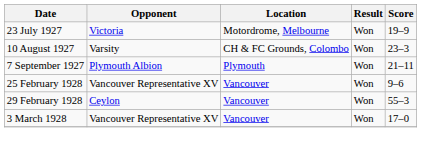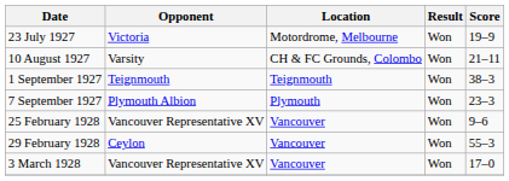 <table class="wikitable" style="font-size: 95%;">
 <tr>
 <th>Date</th>
 <th>Opponent</th>
 <th>Location</th>
 <th>Result</th>
 <th>Score</th>
 </tr>
 <tr>
 <td>23 July 1927</td>
 <td><a href='#'>Victoria</a></td>
 <td>Motordrome, <a href='#'>Melbourne</a></td>
 <td>Won</td>
 <td>19–9</td>
 </tr>
 <tr>
 <td>10 August 1927</td>
 <td>Varsity</td>
 <td>CH & FC Grounds, <a href='#'>Colombo</a></td>
 <td>Won</td>
-<td>23–3</td>
+<td>21–11</td>
+</tr>
+<tr>
+<td>1 September 1927</td>
+<td><a href='#'>Teignmouth</a></td>
+<td><a href='#'>Teignmouth</a></td>
+<td>Won</td>
+<td>38–3</td>
 </tr>
 <tr>
 <td>7 September 1927</td>
 <td><a href='#'>Plymouth Albion</a></td>
 <td><a href='#'>Plymouth</a></td>
 <td>Won</td>
-<td>21–11</td>
+<td>23–3</td>
 </tr>
 <tr>
 <td>25 February 1928</td>
 <td>Vancouver Representative XV</td>
 <td><a href='#'>Vancouver</a></td>
 <td>Won</td>
 <td>9–6</td>
 </tr>
 <tr>
 <td>29 February 1928</td>
 <td><a href='#'>Ceylon</a></td>
 <td><a href='#'>Vancouver</a></td>
 <td>Won</td>
 <td>55–3</td>
 </tr>
 <tr>
 <td>3 March 1928</td>
 <td>Vancouver Representative XV</td>
 <td><a href='#'>Vancouver</a></td>
 <td>Won</td>
 <td>17–0</td>
 </tr>
 <tr>
 </tr>
 </table>
